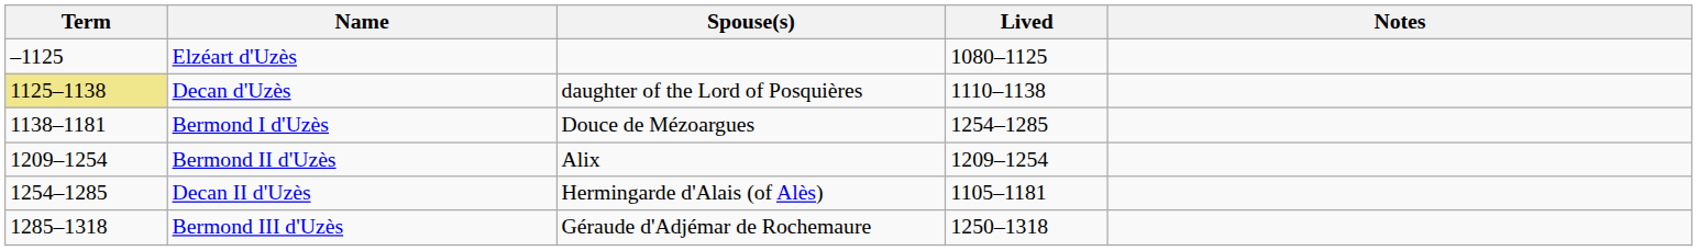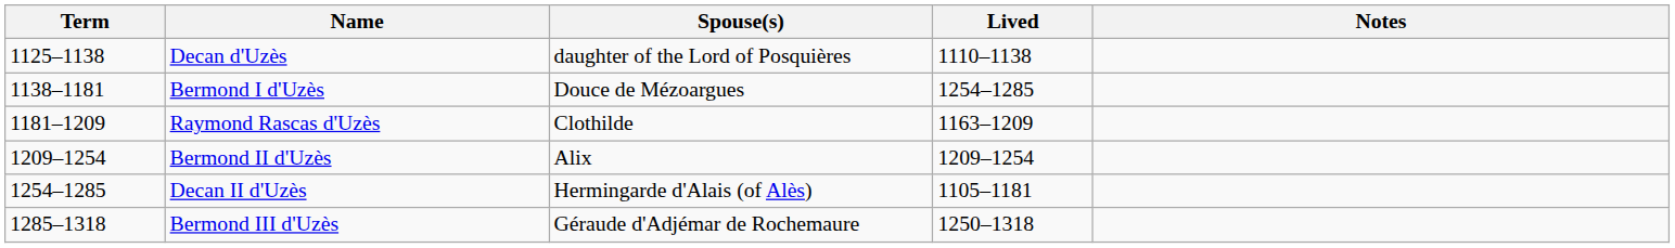 <table class="wikitable">
 <tr>
 <th width="05%">Term</th>
 <th width="12%">Name</th>
 <th width="12%">Spouse(s)</th>
 <th width="05%">Lived</th>
 <th width="18%">Notes</th>
 </tr>
 <tr valign="top">
-<td>–1125</td>
-<td><a href='#'>Elzéart d'Uzès</a></td>
-<td></td>
-<td>1080–1125</td>
-<td></td>
-</tr>
-<tr valign="top">
-<td style="background: khaki;">1125–1138</td>
+<td>1125–1138</td>
 <td><a href='#'>Decan d'Uzès</a></td>
 <td>daughter of the Lord of Posquières</td>
 <td>1110–1138</td>
 <td></td>
 </tr>
 <tr valign="top">
 <td>1138–1181</td>
 <td><a href='#'>Bermond I d'Uzès</a></td>
 <td>Douce de Mézoargues</td>
 <td>1254–1285</td>
+<td></td>
+</tr>
+<tr valign="top">
+<td>1181–1209</td>
+<td><a href='#'>Raymond Rascas d'Uzès</a></td>
+<td>Clothilde</td>
+<td>1163–1209</td>
 <td></td>
 </tr>
 <tr valign="top">
 <td>1209–1254</td>
 <td><a href='#'>Bermond II d'Uzès</a></td>
 <td>Alix</td>
 <td>1209–1254</td>
 <td></td>
 </tr>
 <tr valign="top">
 <td>1254–1285</td>
 <td><a href='#'>Decan II d'Uzès</a></td>
 <td>Hermingarde d'Alais (of <a href='#'>Alès</a>)</td>
 <td>1105–1181</td>
 <td></td>
 </tr>
 <tr valign="top">
 <td>1285–1318</td>
 <td><a href='#'>Bermond III d'Uzès</a></td>
 <td>Géraude d'Adjémar de Rochemaure</td>
 <td>1250–1318</td>
 <td></td>
 </tr>
 </table>
